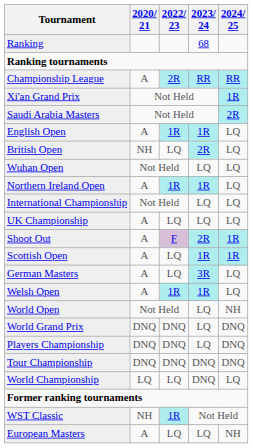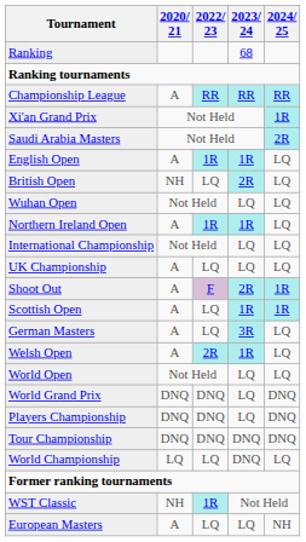 <table class="wikitable"  style="font-size:85%;">
 <tr>
 <th>Tournament</th>
 <th><a href='#'>2020/<br>21</a></th>
 <th><a href='#'>2022/<br>23</a></th>
 <th><a href='#'>2023/<br>24</a></th>
 <th><a href='#'>2024/<br>25</a></th>
 </tr>
 <tr>
 <td style="background:#EFEFEF;"><a href='#'>Ranking</a></td>
 <td align="center"></td>
 <td align="center"></td>
 <td align="center"><a href='#'>68</a></td>
 <td align="center"></td>
 </tr>
 <tr>
 <td colspan="10"><strong>Ranking tournaments</strong></td>
 </tr>
 <tr>
 <td style="background:#EFEFEF;"><a href='#'>Championship League</a></td>
 <td align="center" style="color:#555555;">A</td>
-<td align="center" style="background:#afeeee;"><a href='#'>2R</a></td>
+<td align="center" style="background:#afeeee;"><a href='#'>RR</a></td>
 <td align="center" style="background:#afeeee;"><a href='#'>RR</a></td>
 <td align="center" style="background:#afeeee;"><a href='#'>RR</a></td>
 </tr>
 <tr>
 <td style="background:#EFEFEF;"><a href='#'>Xi'an Grand Prix</a></td>
 <td align="center" colspan="3" style="color:#555555;">Not Held</td>
 <td align="center" style="background:#afeeee;"><a href='#'>1R</a></td>
 </tr>
 <tr>
 <td style="background:#EFEFEF;"><a href='#'>Saudi Arabia Masters</a></td>
 <td align="center" colspan="3" style="color:#555555;">Not Held</td>
 <td align="center" style="background:#afeeee;"><a href='#'>2R</a></td>
 </tr>
 <tr>
 <td style="background:#EFEFEF;"><a href='#'>English Open</a></td>
 <td align="center" style="color:#555555;">A</td>
 <td align="center" style="background:#afeeee;"><a href='#'>1R</a></td>
 <td align="center" style="background:#afeeee;"><a href='#'>1R</a></td>
 <td align="center" style="color:#555555;">LQ</td>
 </tr>
 <tr>
 <td style="background:#EFEFEF;"><a href='#'>British Open</a></td>
 <td align="center" style="color:#555555;">NH</td>
 <td align="center" style="color:#555555;">LQ</td>
 <td align="center" style="background:#afeeee;"><a href='#'>2R</a></td>
 <td align="center" style="color:#555555;">LQ</td>
 </tr>
 <tr>
 <td style="background:#EFEFEF;"><a href='#'>Wuhan Open</a></td>
 <td align="center" colspan="2" style="color:#555555;">Not Held</td>
 <td align="center" style="color:#555555;">LQ</td>
 <td align="center" style="color:#555555;">LQ</td>
 </tr>
 <tr>
 <td style="background:#EFEFEF;"><a href='#'>Northern Ireland Open</a></td>
 <td align="center" style="color:#555555;">A</td>
 <td align="center" style="background:#afeeee;"><a href='#'>1R</a></td>
 <td align="center" style="background:#afeeee;"><a href='#'>1R</a></td>
 <td align="center" style="color:#555555;">LQ</td>
 </tr>
 <tr>
 <td style="background:#EFEFEF;"><a href='#'>International Championship</a></td>
 <td align="center" colspan="2" style="color:#555555;">Not Held</td>
 <td align="center" style="color:#555555;">LQ</td>
 <td align="center" style="color:#555555;">LQ</td>
 </tr>
 <tr>
 <td style="background:#EFEFEF;"><a href='#'>UK Championship</a></td>
 <td align="center" style="color:#555555;">A</td>
 <td align="center" style="color:#555555;">LQ</td>
 <td align="center" style="color:#555555;">LQ</td>
 <td align="center" style="color:#555555;">LQ</td>
 </tr>
 <tr>
 <td style="background:#EFEFEF;"><a href='#'>Shoot Out</a></td>
 <td align="center" style="color:#555555;">A</td>
 <td align="center" style="background:#D8BFD8;"><a href='#'>F</a></td>
 <td align="center" style="background:#afeeee;"><a href='#'>2R</a></td>
 <td align="center" style="background:#afeeee;"><a href='#'>1R</a></td>
 </tr>
 <tr>
 <td style="background:#EFEFEF;"><a href='#'>Scottish Open</a></td>
 <td align="center" style="color:#555555;">A</td>
 <td align="center" style="color:#555555;">LQ</td>
 <td align="center" style="background:#afeeee;"><a href='#'>1R</a></td>
 <td align="center" style="background:#afeeee;"><a href='#'>1R</a></td>
 </tr>
 <tr>
 <td style="background:#EFEFEF;"><a href='#'>German Masters</a></td>
 <td align="center" style="color:#555555;">A</td>
 <td align="center" style="color:#555555;">LQ</td>
 <td align="center" style="background:#afeeee;"><a href='#'>3R</a></td>
 <td align="center" style="color:#555555;">LQ</td>
 </tr>
 <tr>
 <td style="background:#EFEFEF;"><a href='#'>Welsh Open</a></td>
 <td align="center" style="color:#555555;">A</td>
-<td align="center" style="background:#afeeee;"><a href='#'>1R</a></td>
+<td align="center" style="background:#afeeee;"><a href='#'>2R</a></td>
 <td align="center" style="background:#afeeee;"><a href='#'>1R</a></td>
 <td align="center" style="color:#555555;">LQ</td>
 </tr>
 <tr>
 <td style="background:#EFEFEF;"><a href='#'>World Open</a></td>
 <td align="center" colspan="2" style="color:#555555;">Not Held</td>
 <td align="center" style="color:#555555;">LQ</td>
-<td align="center" style="color:#555555;">NH</td>
+<td align="center" style="color:#555555;">LQ</td>
 </tr>
 <tr>
 <td style="background:#EFEFEF;"><a href='#'>World Grand Prix</a></td>
 <td align="center" style="color:#555555;">DNQ</td>
 <td align="center" style="color:#555555;">DNQ</td>
 <td align="center" style="color:#555555;">LQ</td>
 <td align="center" style="color:#555555;">DNQ</td>
 </tr>
 <tr>
 <td style="background:#EFEFEF;"><a href='#'>Players Championship</a></td>
 <td align="center" style="color:#555555;">DNQ</td>
 <td align="center" style="color:#555555;">DNQ</td>
 <td align="center" style="color:#555555;">LQ</td>
 <td align="center" style="color:#555555;">DNQ</td>
 </tr>
 <tr>
 <td style="background:#EFEFEF;"><a href='#'>Tour Championship</a></td>
 <td align="center" style="color:#555555;">DNQ</td>
 <td align="center" style="color:#555555;">DNQ</td>
 <td align="center" style="color:#555555;">DNQ</td>
 <td align="center" style="color:#555555;">DNQ</td>
 </tr>
 <tr>
 <td style="background:#EFEFEF;"><a href='#'>World Championship</a></td>
 <td align="center" style="color:#555555;">LQ</td>
 <td align="center" style="color:#555555;">LQ</td>
 <td align="center" style="color:#555555;">DNQ</td>
 <td align="center" style="color:#555555;">LQ</td>
 </tr>
 <tr>
 <td colspan="10"><strong>Former ranking tournaments</strong></td>
 </tr>
 <tr>
 <td style="background:#EFEFEF;"><a href='#'>WST Classic</a></td>
 <td align="center" style="color:#555555;">NH</td>
 <td align="center" style="background:#afeeee;"><a href='#'>1R</a></td>
 <td align="center" colspan="2" style="color:#555555;">Not Held</td>
 </tr>
 <tr>
 <td style="background:#EFEFEF;"><a href='#'>European Masters</a></td>
 <td align="center" style="color:#555555;">A</td>
 <td align="center" style="color:#555555;">LQ</td>
 <td align="center" style="color:#555555;">LQ</td>
 <td align="center" style="color:#555555;">NH</td>
 </tr>
 </table>
